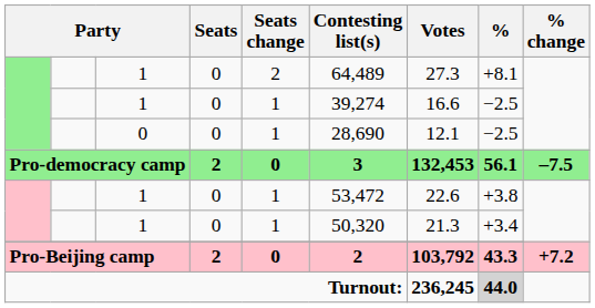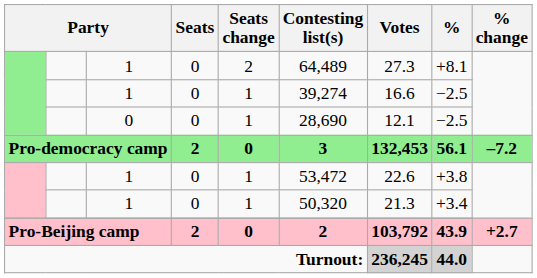 <table class="wikitable">
 <tr>
 <th colspan="3" rowspan="1" align="center">Party</th>
 <th align="center">Seats</th>
 <th align="center">Seats<br>change</th>
 <th align="center">Contesting<br>list(s)</th>
 <th align="center">Votes</th>
 <th align="center">%</th>
 <th align="center">%<br>change</th>
 </tr>
 <tr>
 <td bgcolor="LightGreen" rowspan="3"></td>
 <td></td>
 <td align="center">1</td>
 <td align="center">0</td>
 <td align="center">2</td>
 <td align="center">64,489</td>
 <td align="center">27.3</td>
 <td align="center">+8.1</td>
 </tr>
 <tr>
 <td></td>
 <td align="center">1</td>
 <td align="center">0</td>
 <td align="center">1</td>
 <td align="center">39,274</td>
 <td align="center">16.6</td>
 <td align="center">−2.5</td>
 </tr>
 <tr>
 <td></td>
 <td align="center">0</td>
 <td align="center">0</td>
 <td align="center">1</td>
 <td align="center">28,690</td>
 <td align="center">12.1</td>
 <td align="center">−2.5</td>
 </tr>
 <tr bgcolor="LightGreen">
 <td colspan=3><strong>Pro-democracy camp</strong></td>
 <td align="center"><strong>2</strong></td>
 <td align="center"><strong>0</strong></td>
 <td align="center"><strong>3</strong></td>
 <td align="center"><strong>132,453</strong></td>
 <td align="center"><strong>56.1</strong></td>
-<td align="center"><strong>–7.5</strong></td>
+<td align="center"><strong>–7.2</strong></td>
 </tr>
 <tr>
 <td bgcolor="Pink" rowspan="2"></td>
 <td></td>
 <td align="center">1</td>
 <td align="center">0</td>
 <td align="center">1</td>
 <td align="center">53,472</td>
 <td align="center">22.6</td>
 <td align="center">+3.8</td>
 </tr>
 <tr>
 <td></td>
 <td align="center">1</td>
 <td align="center">0</td>
 <td align="center">1</td>
 <td align="center">50,320</td>
 <td align="center">21.3</td>
 <td align="center">+3.4</td>
 </tr>
 <tr>
 </tr>
 <tr bgcolor="Pink">
 <td colspan=3><strong>Pro-Beijing camp</strong></td>
 <td align="center"><strong>2</strong></td>
 <td align="center"><strong>0</strong></td>
 <td align="center"><strong>2</strong></td>
 <td align="center"><strong>103,792</strong></td>
-<td align="center"><strong>43.3</strong></td>
-<td align="center"><strong>+7.2</strong></td>
+<td align="center"><strong>43.9</strong></td>
+<td align="center"><strong>+2.7</strong></td>
 </tr>
 <tr>
 <td colspan="6" rowspan="1" align="right"><strong>Turnout:</strong></td>
-<td align="center"><strong>236,245</strong></td>
+<td align="center" style="background: lightgrey;"><strong>236,245</strong></td>
 <td align="center" style="background: lightgrey;"><strong>44.0</strong></td>
 <td align="center"></td>
 </tr>
 </table>
